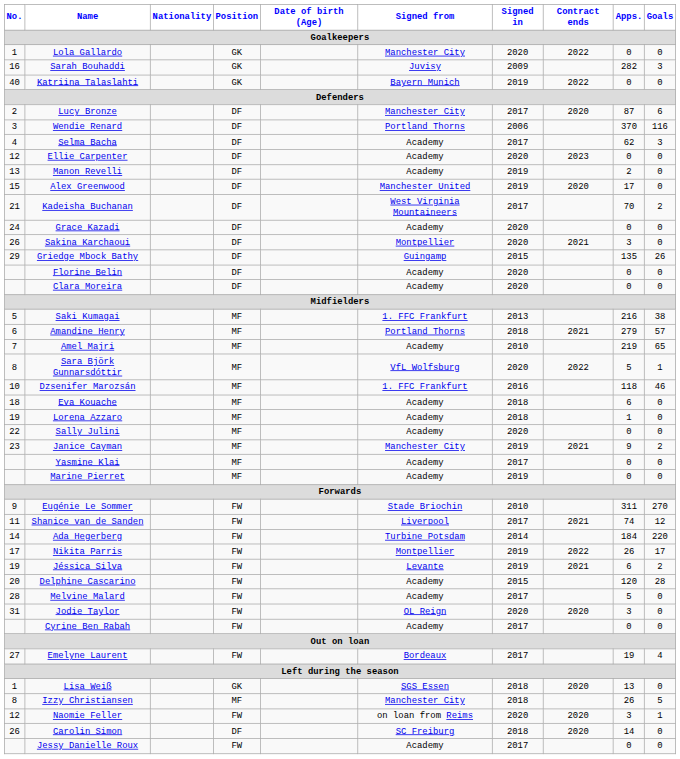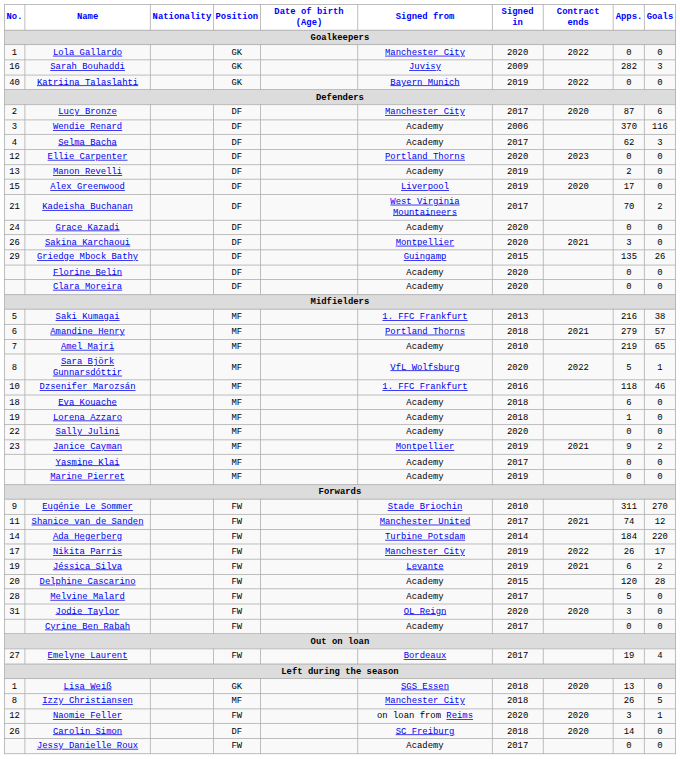 <table class="wikitable"  style="text-align:center; font-size:90%; width:100%;">
 <tr>
 <th style="background:#FFFFFF; color:blue; text-align:center;">No.</th>
 <th style="background:#FFFFFF; color:blue; text-align:center;">Name</th>
 <th style="background:#FFFFFF; color:blue; text-align:center;">Nationality</th>
 <th style="background:#FFFFFF; color:blue; text-align:center;">Position</th>
 <th style="background:#FFFFFF; color:blue; text-align:center;">Date of birth (Age)</th>
 <th style="background:#FFFFFF; color:blue; text-align:center;">Signed from</th>
 <th style="background:#FFFFFF; color:blue; text-align:center;">Signed in</th>
 <th style="background:#FFFFFF; color:blue; text-align:center;">Contract ends</th>
 <th style="background:#FFFFFF; color:blue; text-align:center;">Apps.</th>
 <th style="background:#FFFFFF; color:blue; text-align:center;">Goals</th>
 </tr>
 <tr>
 <th colspan="11"  style="background:#dcdcdc; text-align:center;">Goalkeepers</th>
 </tr>
 <tr>
 <td>1</td>
 <td><a href='#'>Lola Gallardo</a></td>
 <td></td>
 <td>GK</td>
 <td></td>
 <td><a href='#'>Manchester City</a></td>
 <td>2020</td>
 <td>2022</td>
 <td>0</td>
 <td>0</td>
 </tr>
 <tr>
 <td>16</td>
 <td><a href='#'>Sarah Bouhaddi</a></td>
 <td></td>
 <td>GK</td>
 <td></td>
 <td><a href='#'>Juvisy</a></td>
 <td>2009</td>
 <td></td>
 <td>282</td>
 <td>3</td>
 </tr>
 <tr>
 <td>40</td>
 <td><a href='#'>Katriina Talaslahti</a></td>
 <td></td>
 <td>GK</td>
 <td></td>
 <td><a href='#'>Bayern Munich</a></td>
 <td>2019</td>
 <td>2022</td>
 <td>0</td>
 <td>0</td>
 </tr>
 <tr>
 <th colspan="11"  style="background:#dcdcdc; text-align:center;">Defenders</th>
 </tr>
 <tr>
 <td>2</td>
 <td><a href='#'>Lucy Bronze</a></td>
 <td></td>
 <td>DF</td>
 <td></td>
 <td><a href='#'>Manchester City</a></td>
 <td>2017</td>
 <td>2020</td>
 <td>87</td>
 <td>6</td>
 </tr>
 <tr>
 <td>3</td>
 <td><a href='#'>Wendie Renard</a></td>
 <td></td>
 <td>DF</td>
 <td></td>
-<td><a href='#'>Portland Thorns</a></td>
+<td>Academy</td>
 <td>2006</td>
 <td></td>
 <td>370</td>
 <td>116</td>
 </tr>
 <tr>
 <td>4</td>
 <td><a href='#'>Selma Bacha</a></td>
 <td></td>
 <td>DF</td>
 <td></td>
 <td>Academy</td>
 <td>2017</td>
 <td></td>
 <td>62</td>
 <td>3</td>
 </tr>
 <tr>
 <td>12</td>
 <td><a href='#'>Ellie Carpenter</a></td>
 <td></td>
 <td>DF</td>
 <td></td>
-<td>Academy</td>
+<td><a href='#'>Portland Thorns</a></td>
 <td>2020</td>
 <td>2023</td>
 <td>0</td>
 <td>0</td>
 </tr>
 <tr>
 <td>13</td>
 <td><a href='#'>Manon Revelli</a></td>
 <td></td>
 <td>DF</td>
 <td></td>
 <td>Academy</td>
 <td>2019</td>
 <td></td>
 <td>2</td>
 <td>0</td>
 </tr>
 <tr>
 <td>15</td>
 <td><a href='#'>Alex Greenwood</a></td>
 <td></td>
 <td>DF</td>
 <td></td>
-<td><a href='#'>Manchester United</a></td>
+<td><a href='#'>Liverpool</a></td>
 <td>2019</td>
 <td>2020</td>
 <td>17</td>
 <td>0</td>
 </tr>
 <tr>
 <td>21</td>
 <td><a href='#'>Kadeisha Buchanan</a></td>
 <td></td>
 <td>DF</td>
 <td></td>
 <td><a href='#'>West Virginia Mountaineers</a></td>
 <td>2017</td>
 <td></td>
 <td>70</td>
 <td>2</td>
 </tr>
 <tr>
 <td>24</td>
 <td><a href='#'>Grace Kazadi</a></td>
 <td></td>
 <td>DF</td>
 <td></td>
 <td>Academy</td>
 <td>2020</td>
 <td></td>
 <td>0</td>
 <td>0</td>
 </tr>
 <tr>
 <td>26</td>
 <td><a href='#'>Sakina Karchaoui</a></td>
 <td></td>
 <td>DF</td>
 <td></td>
 <td><a href='#'>Montpellier</a></td>
 <td>2020</td>
 <td>2021</td>
 <td>3</td>
 <td>0</td>
 </tr>
 <tr>
 <td>29</td>
 <td><a href='#'>Griedge Mbock Bathy</a></td>
 <td></td>
 <td>DF</td>
 <td></td>
 <td><a href='#'>Guingamp</a></td>
 <td>2015</td>
 <td></td>
 <td>135</td>
 <td>26</td>
 </tr>
 <tr>
 <td></td>
 <td><a href='#'>Florine Belin</a></td>
 <td></td>
 <td>DF</td>
 <td></td>
 <td>Academy</td>
 <td>2020</td>
 <td></td>
 <td>0</td>
 <td>0</td>
 </tr>
 <tr>
 <td></td>
 <td><a href='#'>Clara Moreira</a></td>
 <td></td>
 <td>DF</td>
 <td></td>
 <td>Academy</td>
 <td>2020</td>
 <td></td>
 <td>0</td>
 <td>0</td>
 </tr>
 <tr>
 <th colspan="11"  style="background:#dcdcdc; text-align:center;">Midfielders</th>
 </tr>
 <tr>
 <td>5</td>
 <td><a href='#'>Saki Kumagai</a></td>
 <td></td>
 <td>MF</td>
 <td></td>
 <td><a href='#'>1. FFC Frankfurt</a></td>
 <td>2013</td>
 <td></td>
 <td>216</td>
 <td>38</td>
 </tr>
 <tr>
 <td>6</td>
 <td><a href='#'>Amandine Henry</a></td>
 <td></td>
 <td>MF</td>
 <td></td>
 <td><a href='#'>Portland Thorns</a></td>
 <td>2018</td>
 <td>2021</td>
 <td>279</td>
 <td>57</td>
 </tr>
 <tr>
 <td>7</td>
 <td><a href='#'>Amel Majri</a></td>
 <td></td>
 <td>MF</td>
 <td></td>
 <td>Academy</td>
 <td>2010</td>
 <td></td>
 <td>219</td>
 <td>65</td>
 </tr>
 <tr>
 <td>8</td>
 <td><a href='#'>Sara Björk Gunnarsdóttir</a></td>
 <td></td>
 <td>MF</td>
 <td></td>
 <td><a href='#'>VfL Wolfsburg</a></td>
 <td>2020</td>
 <td>2022</td>
 <td>5</td>
 <td>1</td>
 </tr>
 <tr>
 <td>10</td>
 <td><a href='#'>Dzsenifer Marozsán</a></td>
 <td></td>
 <td>MF</td>
 <td></td>
 <td><a href='#'>1. FFC Frankfurt</a></td>
 <td>2016</td>
 <td></td>
 <td>118</td>
 <td>46</td>
 </tr>
 <tr>
 <td>18</td>
 <td><a href='#'>Eva Kouache</a></td>
 <td></td>
 <td>MF</td>
 <td></td>
 <td>Academy</td>
 <td>2018</td>
 <td></td>
 <td>6</td>
 <td>0</td>
 </tr>
 <tr>
 <td>19</td>
 <td><a href='#'>Lorena Azzaro</a></td>
 <td></td>
 <td>MF</td>
 <td></td>
 <td>Academy</td>
 <td>2018</td>
 <td></td>
 <td>1</td>
 <td>0</td>
 </tr>
 <tr>
 <td>22</td>
 <td><a href='#'>Sally Julini</a></td>
 <td></td>
 <td>MF</td>
 <td></td>
 <td>Academy</td>
 <td>2020</td>
 <td></td>
 <td>0</td>
 <td>0</td>
 </tr>
 <tr>
 <td>23</td>
 <td><a href='#'>Janice Cayman</a></td>
 <td></td>
 <td>MF</td>
 <td></td>
-<td><a href='#'>Manchester City</a></td>
+<td><a href='#'>Montpellier</a></td>
 <td>2019</td>
 <td>2021</td>
 <td>9</td>
 <td>2</td>
 </tr>
 <tr>
 <td></td>
 <td><a href='#'>Yasmine Klai</a></td>
 <td></td>
 <td>MF</td>
 <td></td>
 <td>Academy</td>
 <td>2017</td>
 <td></td>
 <td>0</td>
 <td>0</td>
 </tr>
 <tr>
 <td></td>
 <td><a href='#'>Marine Pierret</a></td>
 <td></td>
 <td>MF</td>
 <td></td>
 <td>Academy</td>
 <td>2019</td>
 <td></td>
 <td>0</td>
 <td>0</td>
 </tr>
 <tr>
 <th colspan="11"  style="background:#dcdcdc; text-align:center;">Forwards</th>
 </tr>
 <tr>
 <td>9</td>
 <td><a href='#'>Eugénie Le Sommer</a></td>
 <td></td>
 <td>FW</td>
 <td></td>
 <td><a href='#'>Stade Briochin</a></td>
 <td>2010</td>
 <td></td>
 <td>311</td>
 <td>270</td>
 </tr>
 <tr>
 <td>11</td>
 <td><a href='#'>Shanice van de Sanden</a></td>
 <td></td>
 <td>FW</td>
 <td></td>
-<td><a href='#'>Liverpool</a></td>
+<td><a href='#'>Manchester United</a></td>
 <td>2017</td>
 <td>2021</td>
 <td>74</td>
 <td>12</td>
 </tr>
 <tr>
 <td>14</td>
 <td><a href='#'>Ada Hegerberg</a></td>
 <td></td>
 <td>FW</td>
 <td></td>
 <td><a href='#'>Turbine Potsdam</a></td>
 <td>2014</td>
 <td></td>
 <td>184</td>
 <td>220</td>
 </tr>
 <tr>
 <td>17</td>
 <td><a href='#'>Nikita Parris</a></td>
 <td></td>
 <td>FW</td>
 <td></td>
-<td><a href='#'>Montpellier</a></td>
+<td><a href='#'>Manchester City</a></td>
 <td>2019</td>
 <td>2022</td>
 <td>26</td>
 <td>17</td>
 </tr>
 <tr>
 <td>19</td>
 <td><a href='#'>Jéssica Silva</a></td>
 <td></td>
 <td>FW</td>
 <td></td>
 <td><a href='#'>Levante</a></td>
 <td>2019</td>
 <td>2021</td>
 <td>6</td>
 <td>2</td>
 </tr>
 <tr>
 <td>20</td>
 <td><a href='#'>Delphine Cascarino</a></td>
 <td></td>
 <td>FW</td>
 <td></td>
 <td>Academy</td>
 <td>2015</td>
 <td></td>
 <td>120</td>
 <td>28</td>
 </tr>
 <tr>
 <td>28</td>
 <td><a href='#'>Melvine Malard</a></td>
 <td></td>
 <td>FW</td>
 <td></td>
 <td>Academy</td>
 <td>2017</td>
 <td></td>
 <td>5</td>
 <td>0</td>
 </tr>
 <tr>
 <td>31</td>
 <td><a href='#'>Jodie Taylor</a></td>
 <td></td>
 <td>FW</td>
 <td></td>
 <td><a href='#'>OL Reign</a></td>
 <td>2020</td>
 <td>2020</td>
 <td>3</td>
 <td>0</td>
 </tr>
 <tr>
 <td></td>
 <td><a href='#'>Cyrine Ben Rabah</a></td>
 <td></td>
 <td>FW</td>
 <td></td>
 <td>Academy</td>
 <td>2017</td>
 <td></td>
 <td>0</td>
 <td>0</td>
 </tr>
 <tr>
 <th colspan="11"  style="background:#dcdcdc; text-align:center;">Out on loan</th>
 </tr>
 <tr>
 <td>27</td>
 <td><a href='#'>Emelyne Laurent</a></td>
 <td></td>
 <td>FW</td>
 <td></td>
 <td><a href='#'>Bordeaux</a></td>
 <td>2017</td>
 <td></td>
 <td>19</td>
 <td>4</td>
 </tr>
 <tr>
 <th colspan="11"  style="background:#dcdcdc; text-align:center;">Left during the season</th>
 </tr>
 <tr>
 <td>1</td>
 <td><a href='#'>Lisa Weiß</a></td>
 <td></td>
 <td>GK</td>
 <td></td>
 <td><a href='#'>SGS Essen</a></td>
 <td>2018</td>
 <td>2020</td>
 <td>13</td>
 <td>0</td>
 </tr>
 <tr>
 <td>8</td>
 <td><a href='#'>Izzy Christiansen</a></td>
 <td></td>
 <td>MF</td>
 <td></td>
 <td><a href='#'>Manchester City</a></td>
 <td>2018</td>
 <td></td>
 <td>26</td>
 <td>5</td>
 </tr>
 <tr>
 <td>12</td>
 <td><a href='#'>Naomie Feller</a></td>
 <td></td>
 <td>FW</td>
 <td></td>
 <td>on loan from <a href='#'>Reims</a></td>
 <td>2020</td>
 <td>2020</td>
 <td>3</td>
 <td>1</td>
 </tr>
 <tr>
 <td>26</td>
 <td><a href='#'>Carolin Simon</a></td>
 <td></td>
 <td>DF</td>
 <td></td>
 <td><a href='#'>SC Freiburg</a></td>
 <td>2018</td>
 <td>2020</td>
 <td>14</td>
 <td>0</td>
 </tr>
 <tr>
 <td></td>
 <td><a href='#'>Jessy Danielle Roux</a></td>
 <td></td>
 <td>FW</td>
 <td></td>
 <td>Academy</td>
 <td>2017</td>
 <td></td>
 <td>0</td>
 <td>0</td>
 </tr>
 </table>
